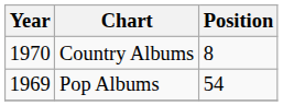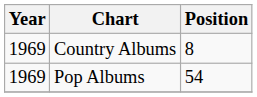 <table class="wikitable">
 <tr>
 <th align="left">Year</th>
 <th align="left">Chart</th>
 <th align="left">Position</th>
 </tr>
 <tr>
-<td align="left">1970</td>
+<td align="left">1969</td>
 <td align="left">Country Albums</td>
 <td align="left">8</td>
 </tr>
 <tr>
 <td align="left">1969</td>
 <td align="left">Pop Albums</td>
 <td align="left">54</td>
 </tr>
 <tr>
 </tr>
 </table>
